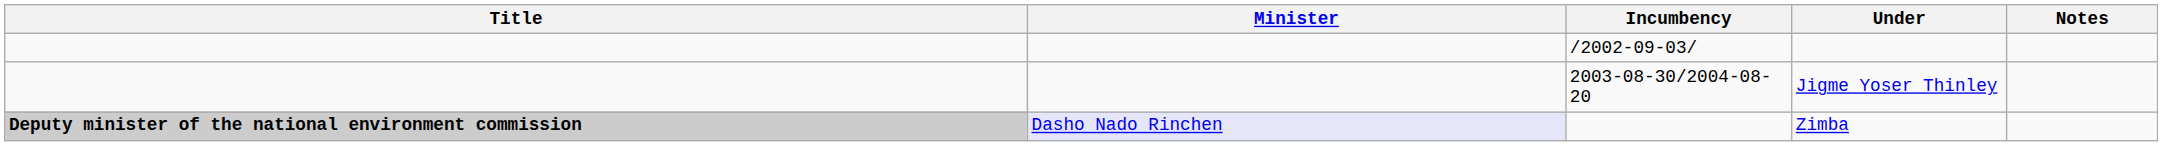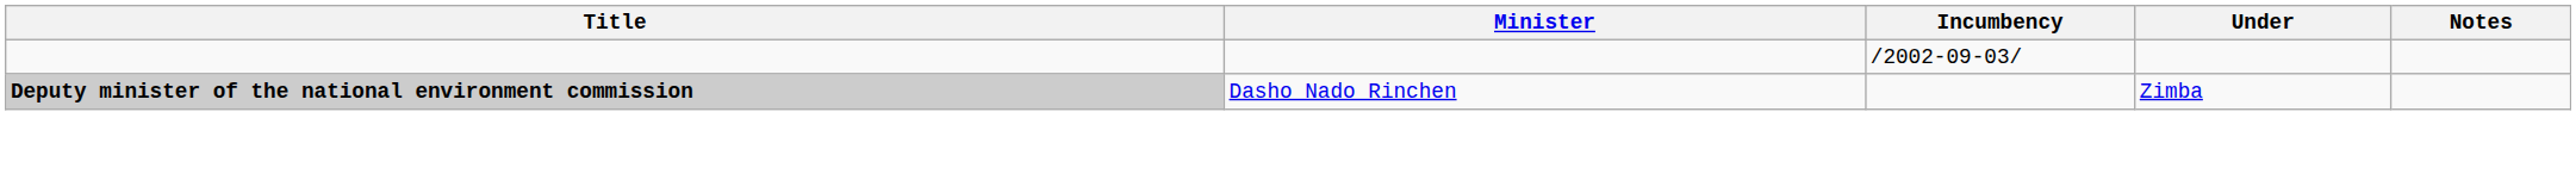 <table class="wikitable" style="width:100%;">
 <tr>
 <th>Title</th>
 <th style="width:25%;"><a href='#'>Minister</a></th>
 <th style="width:160px;">Incumbency</th>
 <th style="width:10%;">Under</th>
 <th style="width:7%;">Notes<br></th>
 </tr>
 <tr>
 <td></td>
 <td></td>
 <td>/2002-09-03/</td>
 <td></td>
 <td></td>
 </tr>
 <tr>
-<td></td>
-<td></td>
-<td>2003-08-30/2004-08-20</td>
-<td><a href='#'>Jigme Yoser Thinley</a></td>
-<td></td>
-</tr>
-<tr>
 <td style="background:#ccc;"><strong>Deputy minister of the national environment commission</strong></td>
-<td style="background: lavender;"><a href='#'>Dasho Nado Rinchen</a></td>
+<td><a href='#'>Dasho Nado Rinchen</a></td>
 <td></td>
 <td><a href='#'>Zimba</a></td>
 <td></td>
 </tr>
 </table>
